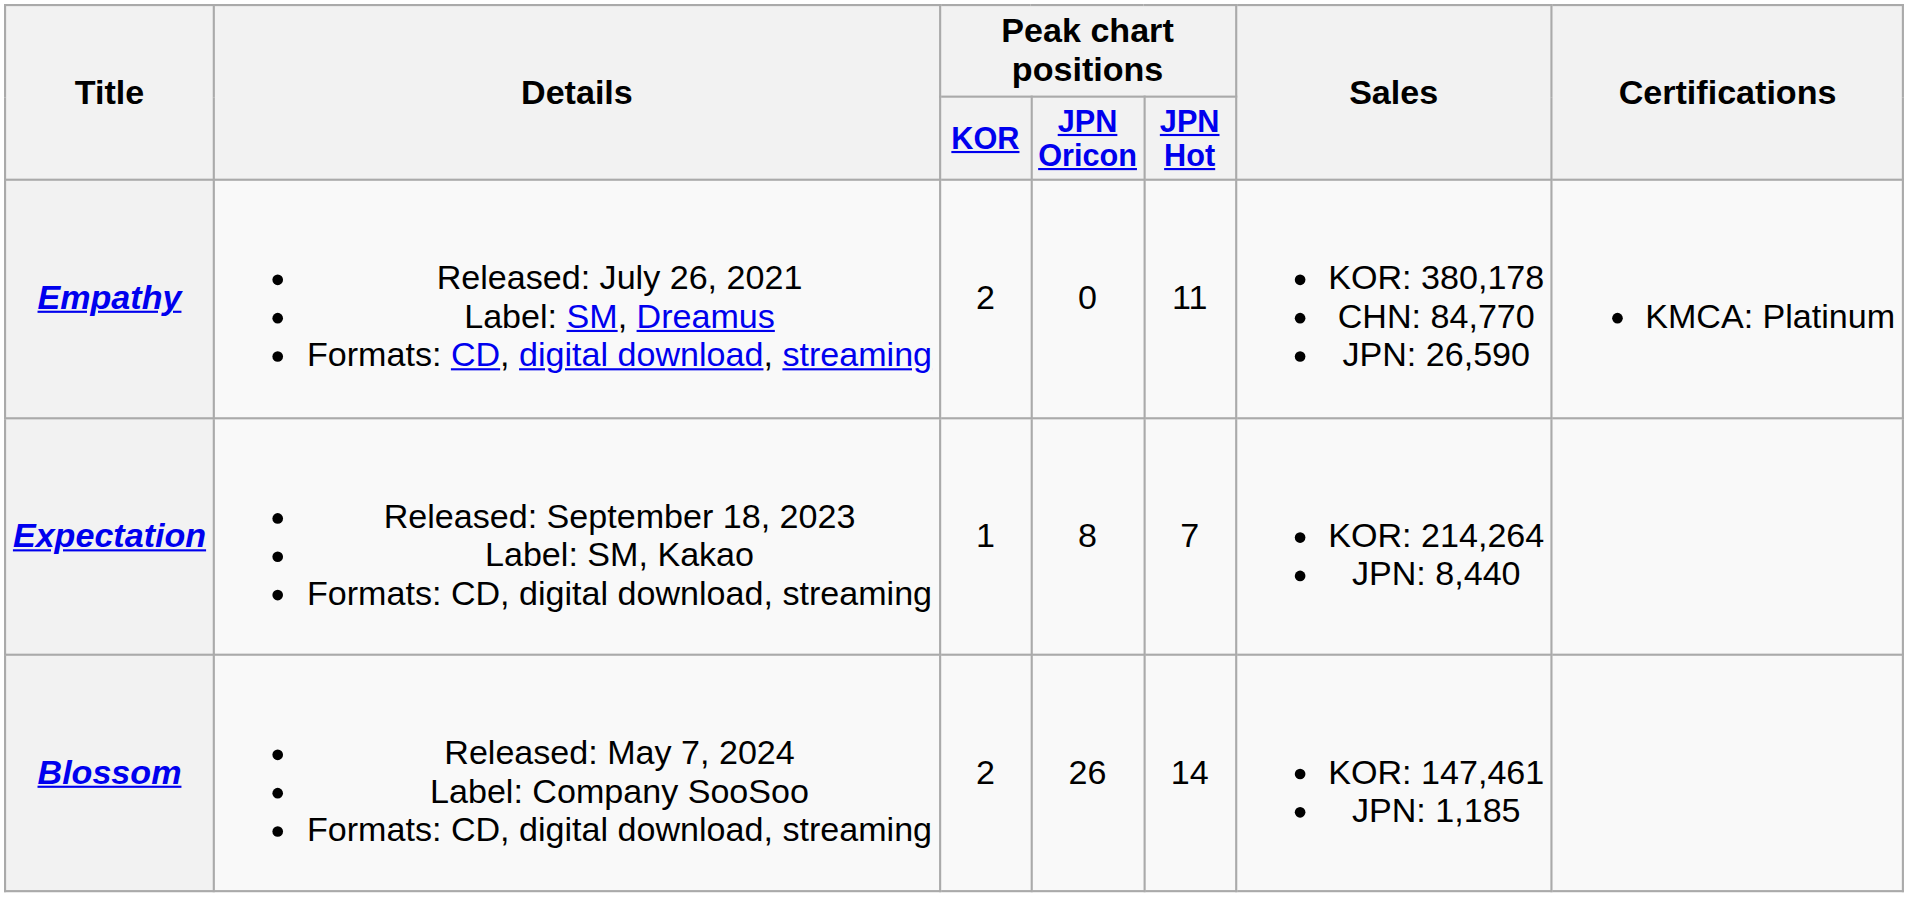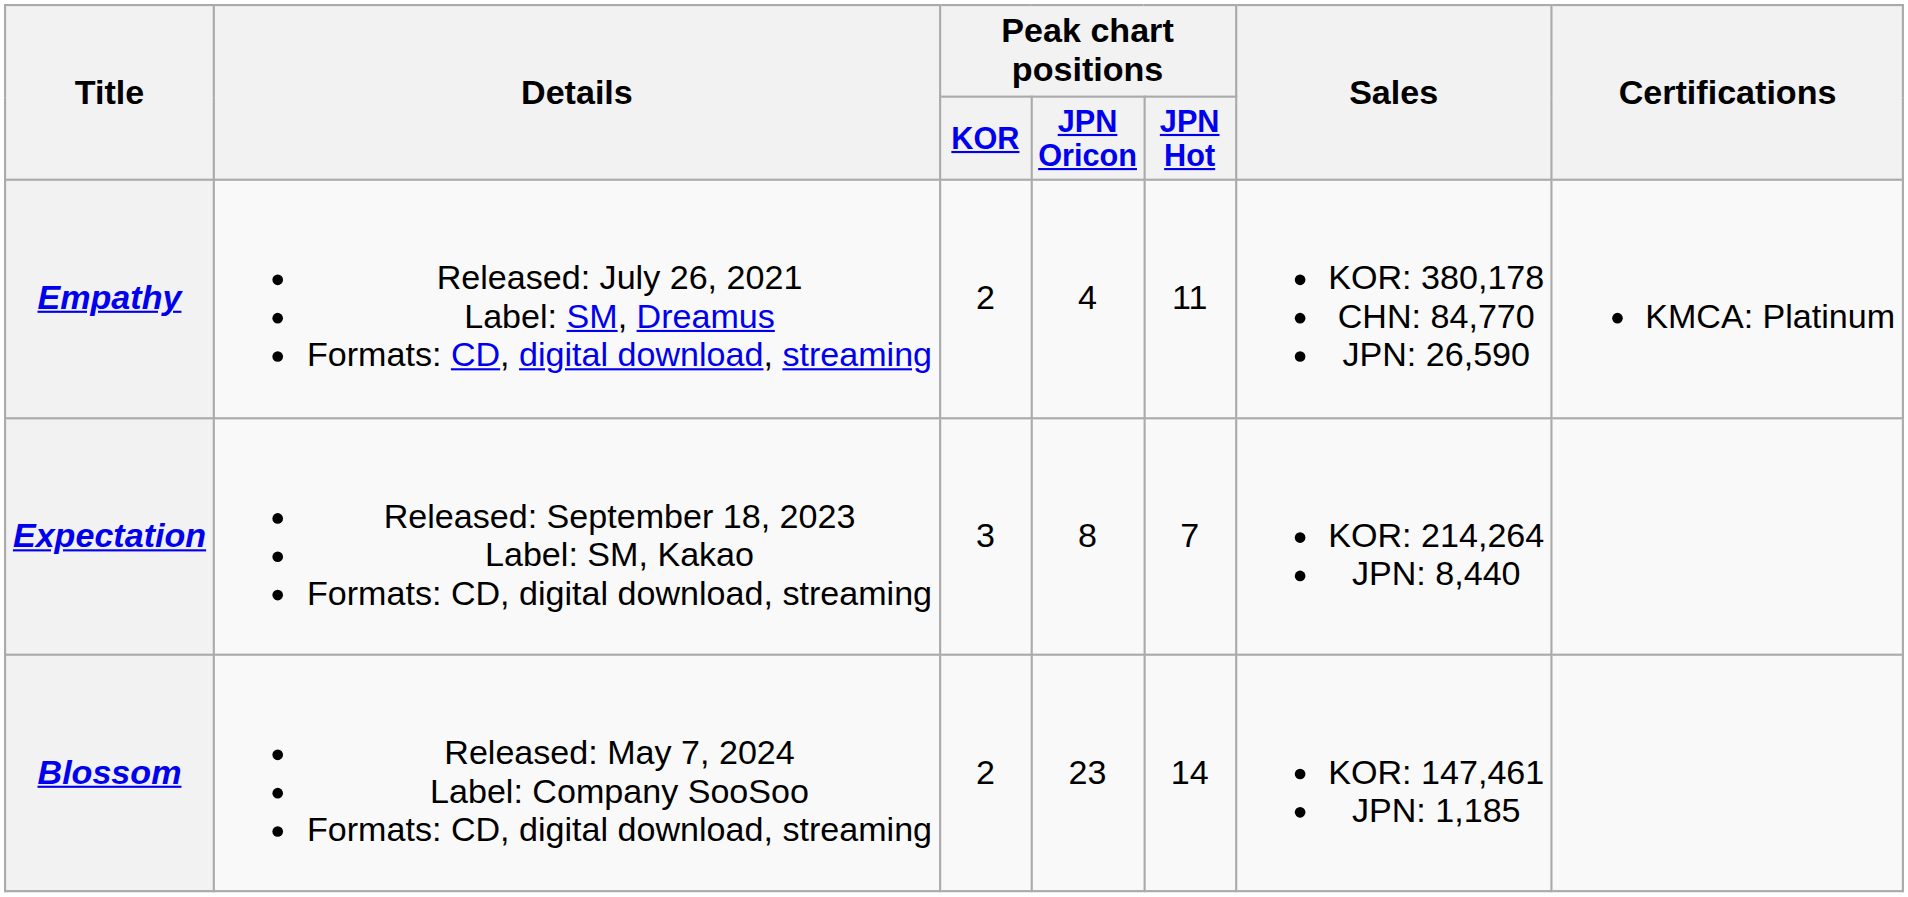 <table class="wikitable plainrowheaders" style="text-align:center">
 <tr>
 <th scope="col" rowspan="2">Title</th>
 <th scope="col" rowspan="2">Details</th>
 <th scope="col" colspan="3">Peak chart positions</th>
 <th scope="col" rowspan="2">Sales</th>
 <th scope="col" rowspan="2">Certifications</th>
 </tr>
 <tr>
 <th scope="col" style="font-size:90%; width:2.5em"><a href='#'>KOR</a><br></th>
 <th scope="col" style="font-size:90%; width:2.5em"><a href='#'>JPN<br>Oricon</a><br></th>
 <th scope="col" style="font-size:90%; width:2.5em"><a href='#'>JPN<br>Hot</a><br></th>
 </tr>
 <tr>
 <th scope="row"><em><a href='#'>Empathy</a></em></th>
 <td><br><ul><li>Released: July 26, 2021</li><li>Label: <a href='#'>SM</a>, <a href='#'>Dreamus</a></li><li>Formats: <a href='#'>CD</a>, <a href='#'>digital download</a>, <a href='#'>streaming</a></li></ul></td>
 <td>2</td>
-<td>0</td>
+<td>4</td>
 <td>11</td>
 <td><br><ul><li>KOR: 380,178</li><li>CHN: 84,770 </li><li>JPN: 26,590 </li></ul></td>
 <td><br><ul><li>KMCA: Platinum</li></ul></td>
 </tr>
 <tr>
 <th scope="row"><em><a href='#'>Expectation</a></em></th>
 <td><br><ul><li>Released: September 18, 2023</li><li>Label: SM, Kakao</li><li>Formats: CD, digital download, streaming</li></ul></td>
-<td>1</td>
+<td>3</td>
 <td>8</td>
 <td>7</td>
 <td><br><ul><li>KOR: 214,264</li><li>JPN: 8,440 </li></ul></td>
 <td></td>
 </tr>
 <tr>
 <th scope="row"><em><a href='#'>Blossom</a></em></th>
 <td><br><ul><li>Released: May 7, 2024</li><li>Label: Company SooSoo</li><li>Formats: CD, digital download, streaming</li></ul></td>
 <td>2</td>
-<td>26</td>
+<td>23</td>
 <td>14</td>
 <td><br><ul><li>KOR: 147,461</li><li>JPN: 1,185</li></ul></td>
 <td></td>
 </tr>
 </table>
